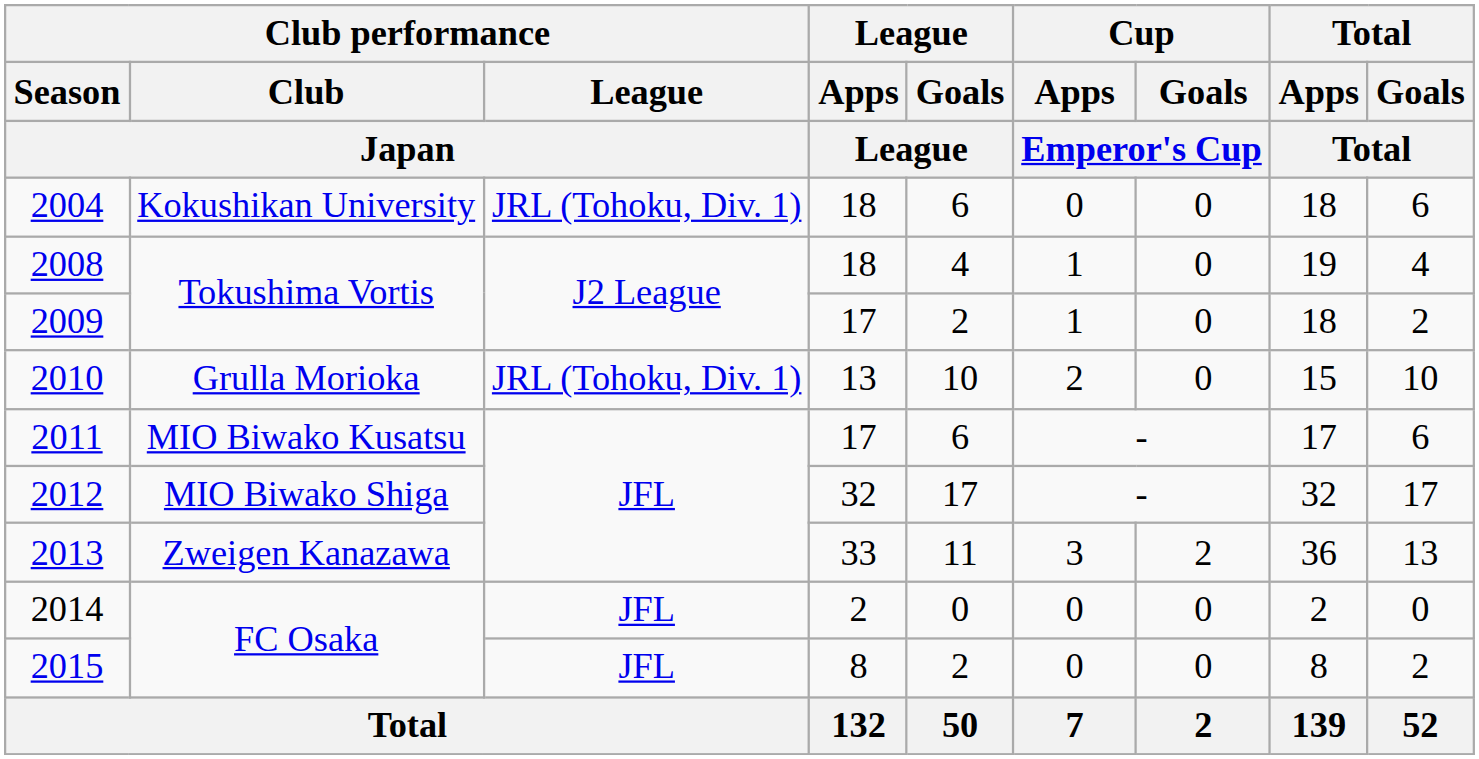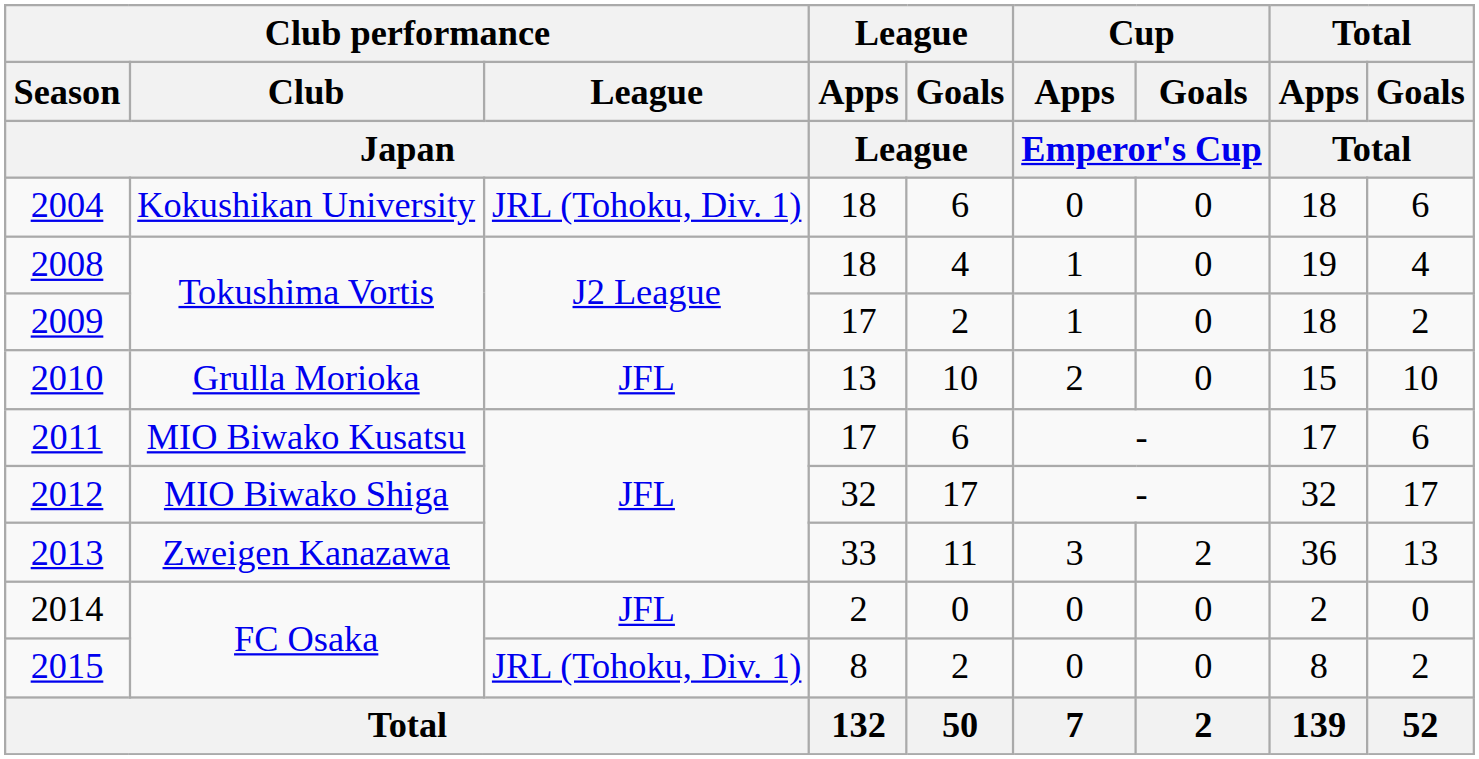 <table class="wikitable" style="text-align:center;">
 <tr>
 <th colspan=3>Club performance</th>
 <th colspan=2>League</th>
 <th colspan=2>Cup</th>
 <th colspan=2>Total</th>
 </tr>
 <tr>
 <th>Season</th>
 <th>Club</th>
 <th>League</th>
 <th>Apps</th>
 <th>Goals</th>
 <th>Apps</th>
 <th>Goals</th>
 <th>Apps</th>
 <th>Goals</th>
 </tr>
 <tr>
 <th colspan=3>Japan</th>
 <th colspan=2>League</th>
 <th colspan=2><a href='#'>Emperor's Cup</a></th>
 <th colspan=2>Total</th>
 </tr>
 <tr>
 <td><a href='#'>2004</a></td>
 <td><a href='#'>Kokushikan University</a></td>
 <td><a href='#'>JRL (Tohoku, Div. 1)</a></td>
 <td>18</td>
 <td>6</td>
 <td>0</td>
 <td>0</td>
 <td>18</td>
 <td>6</td>
 </tr>
 <tr>
 <td><a href='#'>2008</a></td>
 <td rowspan="2"><a href='#'>Tokushima Vortis</a></td>
 <td rowspan="2"><a href='#'>J2 League</a></td>
 <td>18</td>
 <td>4</td>
 <td>1</td>
 <td>0</td>
 <td>19</td>
 <td>4</td>
 </tr>
 <tr>
 <td><a href='#'>2009</a></td>
 <td>17</td>
 <td>2</td>
 <td>1</td>
 <td>0</td>
 <td>18</td>
 <td>2</td>
 </tr>
 <tr>
 <td><a href='#'>2010</a></td>
 <td><a href='#'>Grulla Morioka</a></td>
-<td><a href='#'>JRL (Tohoku, Div. 1)</a></td>
+<td><a href='#'>JFL</a></td>
 <td>13</td>
 <td>10</td>
 <td>2</td>
 <td>0</td>
 <td>15</td>
 <td>10</td>
 </tr>
 <tr>
 <td><a href='#'>2011</a></td>
 <td><a href='#'>MIO Biwako Kusatsu</a></td>
 <td rowspan="3"><a href='#'>JFL</a></td>
 <td>17</td>
 <td>6</td>
 <td colspan="2">-</td>
 <td>17</td>
 <td>6</td>
 </tr>
 <tr>
 <td><a href='#'>2012</a></td>
 <td><a href='#'>MIO Biwako Shiga</a></td>
 <td>32</td>
 <td>17</td>
 <td colspan="2">-</td>
 <td>32</td>
 <td>17</td>
 </tr>
 <tr>
 <td><a href='#'>2013</a></td>
 <td><a href='#'>Zweigen Kanazawa</a></td>
 <td>33</td>
 <td>11</td>
 <td>3</td>
 <td>2</td>
 <td>36</td>
 <td>13</td>
 </tr>
 <tr>
 <td>2014</td>
 <td rowspan="2"><a href='#'>FC Osaka</a></td>
 <td><a href='#'>JFL</a></td>
 <td>2</td>
 <td>0</td>
 <td>0</td>
 <td>0</td>
 <td>2</td>
 <td>0</td>
 </tr>
 <tr>
 <td><a href='#'>2015</a></td>
-<td><a href='#'>JFL</a></td>
+<td><a href='#'>JRL (Tohoku, Div. 1)</a></td>
 <td>8</td>
 <td>2</td>
 <td>0</td>
 <td>0</td>
 <td>8</td>
 <td>2</td>
 </tr>
 <tr>
 <th colspan=3>Total</th>
 <th>132</th>
 <th>50</th>
 <th>7</th>
 <th>2</th>
 <th>139</th>
 <th>52</th>
 </tr>
 </table>
